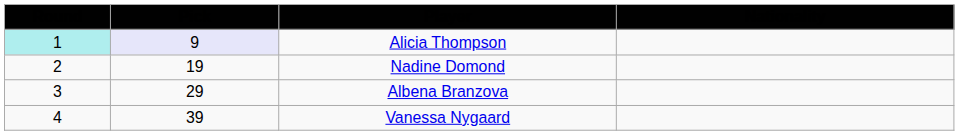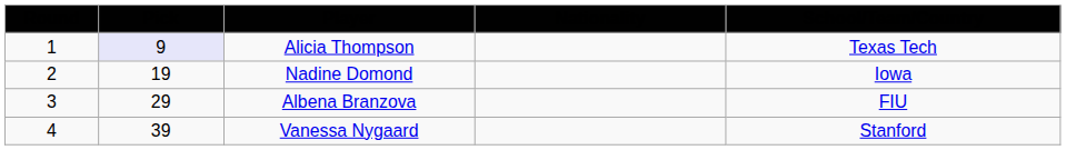 <table class="wikitable" style="text-align:center; width:60em">
 <tr>
 <th style="background: #010101" width="2%"><span>Round</span></th>
 <th style="background: #010101" width="5%"><span>Pick</span></th>
 <th style="background: #010101" width="10%"><span>Player</span></th>
 <th style="background: #010101" width="10%"><span>Nationality</span></th>
+<th style="background: #010101" width="10%"><span>School/Team/Country</span></th>
 </tr>
 <tr>
-<td style="background: paleturquoise;">1</td>
+<td>1</td>
 <td style="background: lavender;">9</td>
 <td><a href='#'>Alicia Thompson</a></td>
 <td></td>
+<td><a href='#'>Texas Tech</a></td>
 </tr>
 <tr>
 <td>2</td>
 <td>19</td>
 <td><a href='#'>Nadine Domond</a></td>
 <td></td>
+<td><a href='#'>Iowa</a></td>
 </tr>
 <tr>
 <td>3</td>
 <td>29</td>
 <td><a href='#'>Albena Branzova</a></td>
 <td></td>
+<td><a href='#'>FIU</a></td>
 </tr>
 <tr>
 <td>4</td>
 <td>39</td>
 <td><a href='#'>Vanessa Nygaard</a></td>
 <td></td>
+<td><a href='#'>Stanford</a></td>
 </tr>
 </table>
